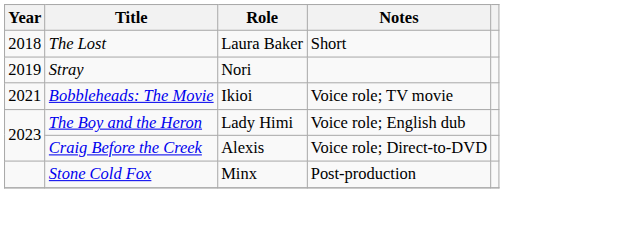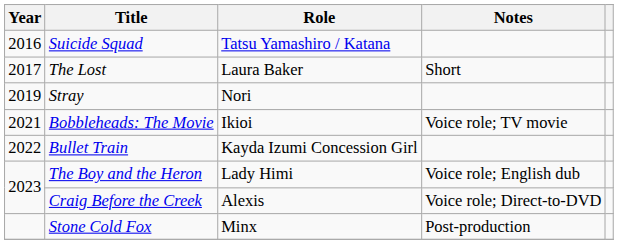 <table class="wikitable sortable">
 <tr>
 <th>Year</th>
 <th>Title</th>
 <th>Role</th>
 <th class="unsortable">Notes</th>
 <th class="unsortable"></th>
 </tr>
 <tr>
-<td>2018</td>
+<td>2016</td>
+<td><em><a href='#'>Suicide Squad</a></em></td>
+<td><a href='#'>Tatsu Yamashiro / Katana</a></td>
+<td></td>
+<td></td>
+</tr>
+<tr>
+<td>2017</td>
 <td><em>The Lost</em></td>
 <td>Laura Baker</td>
 <td>Short</td>
 <td></td>
 </tr>
 <tr>
 <td>2019</td>
 <td><em>Stray</em></td>
 <td>Nori</td>
 <td></td>
 <td></td>
 </tr>
 <tr>
 <td>2021</td>
 <td><em><a href='#'>Bobbleheads: The Movie</a></em></td>
 <td>Ikioi</td>
 <td>Voice role; TV movie</td>
+<td></td>
+</tr>
+<tr>
+<td>2022</td>
+<td><em><a href='#'>Bullet Train</a></em></td>
+<td>Kayda Izumi Concession Girl</td>
+<td></td>
 <td></td>
 </tr>
 <tr>
 <td rowspan=2>2023</td>
 <td><em><a href='#'>The Boy and the Heron</a></em></td>
 <td>Lady Himi</td>
 <td>Voice role; English dub</td>
 <td></td>
 </tr>
 <tr>
 <td><em><a href='#'>Craig Before the Creek</a></em></td>
 <td>Alexis</td>
 <td>Voice role; Direct-to-DVD</td>
 <td></td>
 </tr>
 <tr>
 <td></td>
 <td><em><a href='#'>Stone Cold Fox</a></em></td>
 <td>Minx</td>
 <td>Post-production</td>
 <td></td>
 </tr>
 <tr>
 </tr>
 </table>
